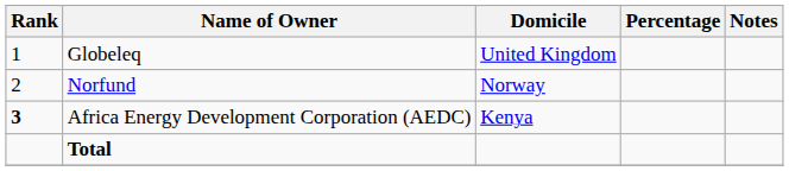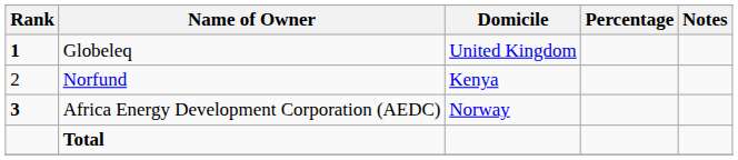 <table class="wikitable sortable" style="margin: 0.5em auto">
 <tr>
 <th>Rank</th>
 <th>Name of Owner</th>
 <th>Domicile</th>
 <th>Percentage</th>
 <th>Notes</th>
 </tr>
 <tr>
-<td>1</td>
+<td><strong>1</strong></td>
 <td>Globeleq</td>
 <td><a href='#'>United Kingdom</a></td>
 <td></td>
 <td></td>
 </tr>
 <tr>
 <td>2</td>
 <td><a href='#'>Norfund</a></td>
-<td><a href='#'>Norway</a></td>
+<td><a href='#'>Kenya</a></td>
 <td></td>
 <td></td>
 </tr>
 <tr>
 <td><strong>3</strong></td>
 <td>Africa Energy Development Corporation (AEDC)</td>
-<td><a href='#'>Kenya</a></td>
+<td><a href='#'>Norway</a></td>
 <td></td>
 <td></td>
 </tr>
 <tr>
 <td></td>
 <td><strong>Total</strong></td>
 <td></td>
 <td></td>
 <td></td>
 </tr>
 <tr>
 </tr>
 </table>
